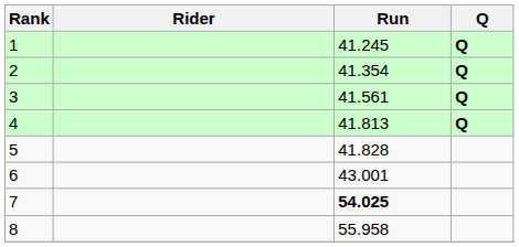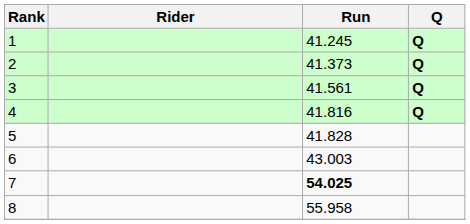 <table class="wikitable" style="font-size:95%" style="text-align:center">
 <tr>
 <th>Rank</th>
 <th width=250>Rider</th>
 <th width=100>Run</th>
 <th width=50>Q</th>
 </tr>
 <tr bgcolor=ccffcc>
 <td>1</td>
 <td align=left></td>
 <td>41.245</td>
 <td><strong>Q</strong></td>
 </tr>
 <tr bgcolor=ccffcc>
 <td>2</td>
 <td align=left></td>
-<td>41.354</td>
+<td>41.373</td>
 <td><strong>Q</strong></td>
 </tr>
 <tr bgcolor=ccffcc>
 <td>3</td>
 <td align=left></td>
 <td>41.561</td>
 <td><strong>Q</strong></td>
 </tr>
 <tr bgcolor=ccffcc>
 <td>4</td>
 <td align=left></td>
-<td>41.813</td>
+<td>41.816</td>
 <td><strong>Q</strong></td>
 </tr>
 <tr>
 <td>5</td>
 <td align=left></td>
 <td>41.828</td>
 <td></td>
 </tr>
 <tr>
 <td>6</td>
 <td align=left></td>
-<td>43.001</td>
+<td>43.003</td>
 <td></td>
 </tr>
 <tr>
 <td>7</td>
 <td align=left></td>
 <td><strong>54.025</strong></td>
 <td></td>
 </tr>
 <tr>
 <td>8</td>
 <td align=left></td>
 <td>55.958</td>
 <td></td>
 </tr>
 <tr>
 </tr>
 </table>
